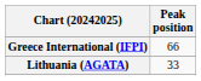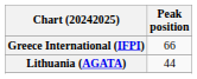 <table class="wikitable sortable plainrowheaders" style="text-align:center">
 <tr>
 <th scope="col">Chart (20242025)</th>
 <th scope="col">Peak<br>position</th>
 </tr>
 <tr>
 </tr>
 <tr>
 </tr>
 <tr>
 <th scope="row">Greece International (<a href='#'>IFPI</a>)</th>
 <td>66</td>
 </tr>
 <tr>
 </tr>
 <tr>
 <th scope="row">Lithuania (<a href='#'>AGATA</a>)</th>
-<td>33</td>
+<td>44</td>
 </tr>
 <tr>
 </tr>
 <tr>
 </tr>
 <tr>
 </tr>
 <tr>
 </tr>
 <tr>
 </tr>
 </table>
